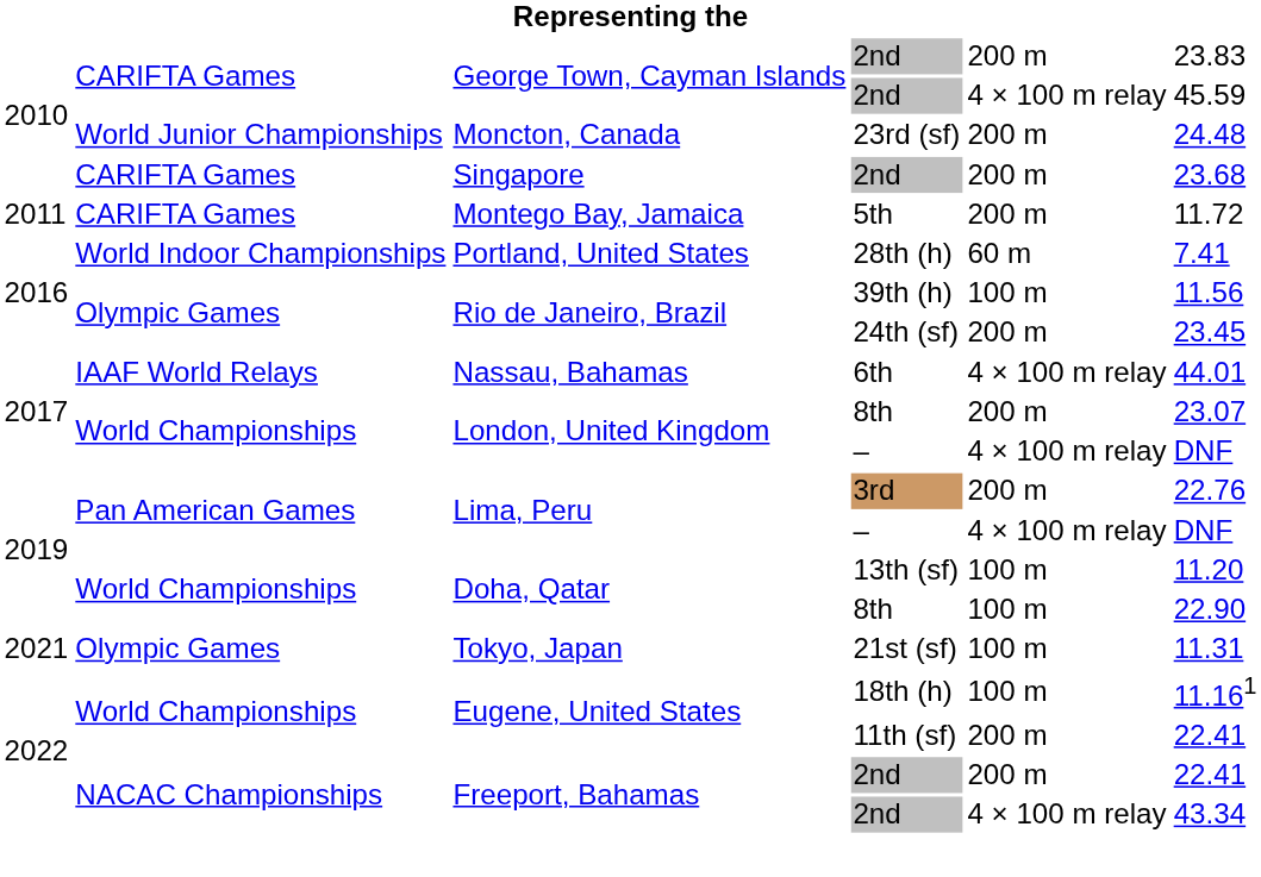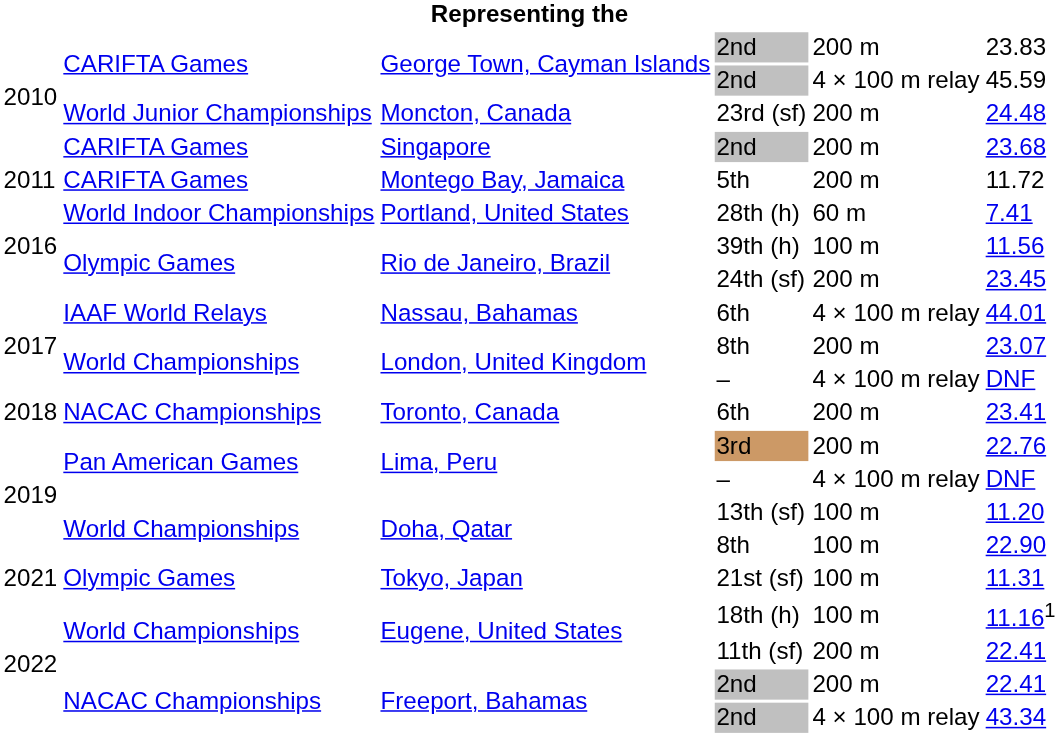 <table>
 <tr>
 <th colspan="6">Representing the </th>
 </tr>
 <tr>
 <td rowspan=4>2010</td>
 <td rowspan=2><a href='#'>CARIFTA Games</a></td>
 <td rowspan=2><a href='#'>George Town, Cayman Islands</a></td>
 <td bgcolor=silver>2nd</td>
 <td>200 m</td>
 <td>23.83</td>
 </tr>
 <tr>
 <td bgcolor=silver>2nd</td>
 <td>4 × 100 m relay</td>
 <td>45.59</td>
 </tr>
 <tr>
 <td><a href='#'>World Junior Championships</a></td>
 <td><a href='#'>Moncton, Canada</a></td>
 <td>23rd (sf)</td>
 <td>200 m</td>
 <td><a href='#'>24.48</a></td>
 </tr>
 <tr>
 <td><a href='#'>CARIFTA Games</a></td>
 <td><a href='#'>Singapore</a></td>
 <td bgcolor=silver>2nd</td>
 <td>200 m</td>
 <td><a href='#'>23.68</a></td>
 </tr>
 <tr>
 <td>2011</td>
 <td><a href='#'>CARIFTA Games</a></td>
 <td><a href='#'>Montego Bay, Jamaica</a></td>
 <td>5th</td>
 <td>200 m</td>
 <td>11.72</td>
 </tr>
 <tr>
 <td rowspan=3>2016</td>
 <td><a href='#'>World Indoor Championships</a></td>
 <td><a href='#'>Portland, United States</a></td>
 <td>28th (h)</td>
 <td>60 m</td>
 <td><a href='#'>7.41</a></td>
 </tr>
 <tr>
 <td rowspan=2><a href='#'>Olympic Games</a></td>
 <td rowspan=2><a href='#'>Rio de Janeiro, Brazil</a></td>
 <td>39th (h)</td>
 <td>100 m</td>
 <td><a href='#'>11.56</a></td>
 </tr>
 <tr>
 <td>24th (sf)</td>
 <td>200 m</td>
 <td><a href='#'>23.45</a></td>
 </tr>
 <tr>
 <td rowspan=3>2017</td>
 <td><a href='#'>IAAF World Relays</a></td>
 <td><a href='#'>Nassau, Bahamas</a></td>
 <td>6th</td>
 <td>4 × 100 m relay</td>
 <td><a href='#'>44.01</a></td>
 </tr>
 <tr>
 <td rowspan=2><a href='#'>World Championships</a></td>
 <td rowspan=2><a href='#'>London, United Kingdom</a></td>
 <td>8th</td>
 <td>200 m</td>
 <td><a href='#'>23.07</a></td>
 </tr>
 <tr>
 <td>–</td>
 <td>4 × 100 m relay</td>
 <td><a href='#'>DNF</a></td>
 </tr>
 <tr>
+<td>2018</td>
+<td><a href='#'>NACAC Championships</a></td>
+<td><a href='#'>Toronto, Canada</a></td>
+<td>6th</td>
+<td>200 m</td>
+<td><a href='#'>23.41</a></td>
+</tr>
+<tr>
 <td rowspan=4>2019</td>
 <td rowspan=2><a href='#'>Pan American Games</a></td>
 <td rowspan=2><a href='#'>Lima, Peru</a></td>
 <td bgcolor=cc9966>3rd</td>
 <td>200 m</td>
 <td><a href='#'>22.76</a></td>
 </tr>
 <tr>
 <td>–</td>
 <td>4 × 100 m relay</td>
 <td><a href='#'>DNF</a></td>
 </tr>
 <tr>
 <td rowspan=2><a href='#'>World Championships</a></td>
 <td rowspan=2><a href='#'>Doha, Qatar</a></td>
 <td>13th (sf)</td>
 <td>100 m</td>
 <td><a href='#'>11.20</a></td>
 </tr>
 <tr>
 <td>8th</td>
 <td>100 m</td>
 <td><a href='#'>22.90</a></td>
 </tr>
 <tr>
 <td>2021</td>
 <td><a href='#'>Olympic Games</a></td>
 <td><a href='#'>Tokyo, Japan</a></td>
 <td>21st (sf)</td>
 <td>100 m</td>
 <td><a href='#'>11.31</a></td>
 </tr>
 <tr>
 <td rowspan=4>2022</td>
 <td rowspan=2><a href='#'>World Championships</a></td>
 <td rowspan=2><a href='#'>Eugene, United States</a></td>
 <td>18th (h)</td>
 <td>100 m</td>
 <td><a href='#'>11.16</a><sup>1</sup></td>
 </tr>
 <tr>
 <td>11th (sf)</td>
 <td>200 m</td>
 <td><a href='#'>22.41</a></td>
 </tr>
 <tr>
 <td rowspan=2><a href='#'>NACAC Championships</a></td>
 <td rowspan=2><a href='#'>Freeport, Bahamas</a></td>
 <td bgcolor=silver>2nd</td>
 <td>200 m</td>
 <td><a href='#'>22.41</a></td>
 </tr>
 <tr>
 <td bgcolor=silver>2nd</td>
 <td>4 × 100 m relay</td>
 <td><a href='#'>43.34</a></td>
 </tr>
 </table>
